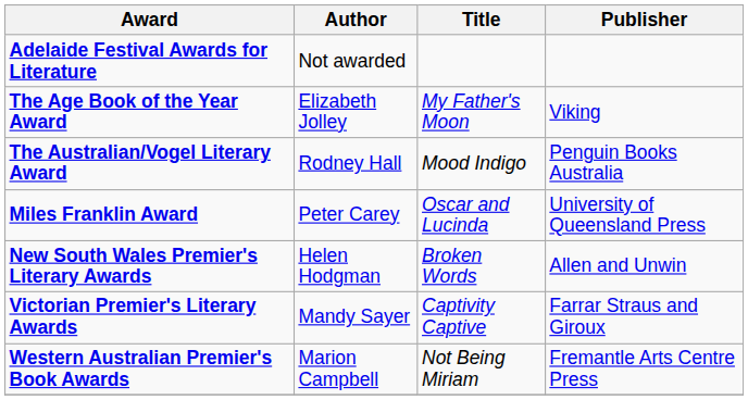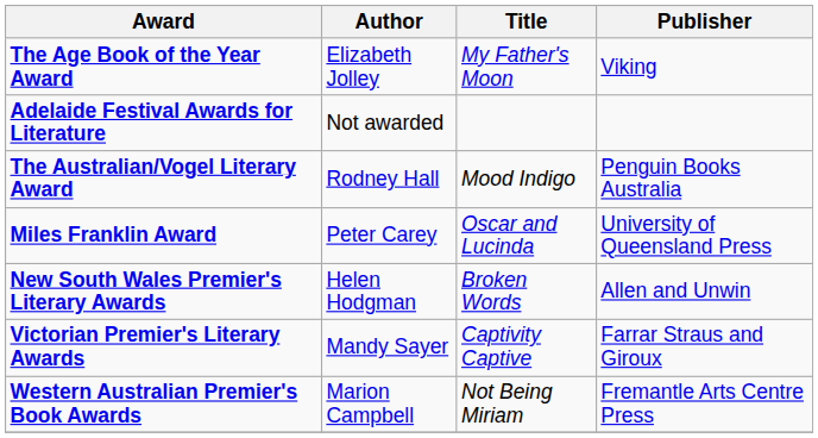 <table class="wikitable" width=100%>
 <tr>
 <th>Award</th>
 <th>Author</th>
 <th>Title</th>
 <th>Publisher</th>
 </tr>
 <tr>
+<td><strong><a href='#'>The Age Book of the Year Award</a></strong></td>
+<td><a href='#'>Elizabeth Jolley</a></td>
+<td><em><a href='#'>My Father's Moon</a></em></td>
+<td><a href='#'>Viking</a></td>
+</tr>
+<tr>
 <td><strong><a href='#'>Adelaide Festival Awards for Literature</a></strong></td>
 <td>Not awarded</td>
 <td></td>
 <td></td>
-</tr>
-<tr>
-<td><strong><a href='#'>The Age Book of the Year Award</a></strong></td>
-<td><a href='#'>Elizabeth Jolley</a></td>
-<td><em><a href='#'>My Father's Moon</a></em></td>
-<td><a href='#'>Viking</a></td>
 </tr>
 <tr>
 <td><strong><a href='#'>The Australian/Vogel Literary Award</a></strong></td>
 <td><a href='#'>Rodney Hall</a></td>
 <td><em>Mood Indigo</em></td>
 <td><a href='#'>Penguin Books Australia</a></td>
 </tr>
 <tr>
 <td><strong><a href='#'>Miles Franklin Award</a></strong></td>
 <td><a href='#'>Peter Carey</a></td>
 <td><em><a href='#'>Oscar and Lucinda</a></em></td>
 <td><a href='#'>University of Queensland Press</a></td>
 </tr>
 <tr>
 <td><strong><a href='#'>New South Wales Premier's Literary Awards</a></strong></td>
 <td><a href='#'>Helen Hodgman</a></td>
 <td><em><a href='#'>Broken Words</a></em></td>
 <td><a href='#'>Allen and Unwin</a></td>
 </tr>
 <tr>
 <td><strong><a href='#'>Victorian Premier's Literary Awards</a></strong></td>
 <td><a href='#'>Mandy Sayer</a></td>
 <td><em><a href='#'>Captivity Captive</a></em></td>
 <td><a href='#'>Farrar Straus and Giroux</a></td>
 </tr>
 <tr>
 <td><strong><a href='#'>Western Australian Premier's Book Awards</a></strong></td>
 <td><a href='#'>Marion Campbell</a></td>
 <td><em>Not Being Miriam</em></td>
 <td><a href='#'>Fremantle Arts Centre Press</a></td>
 </tr>
 <tr>
 </tr>
 </table>
